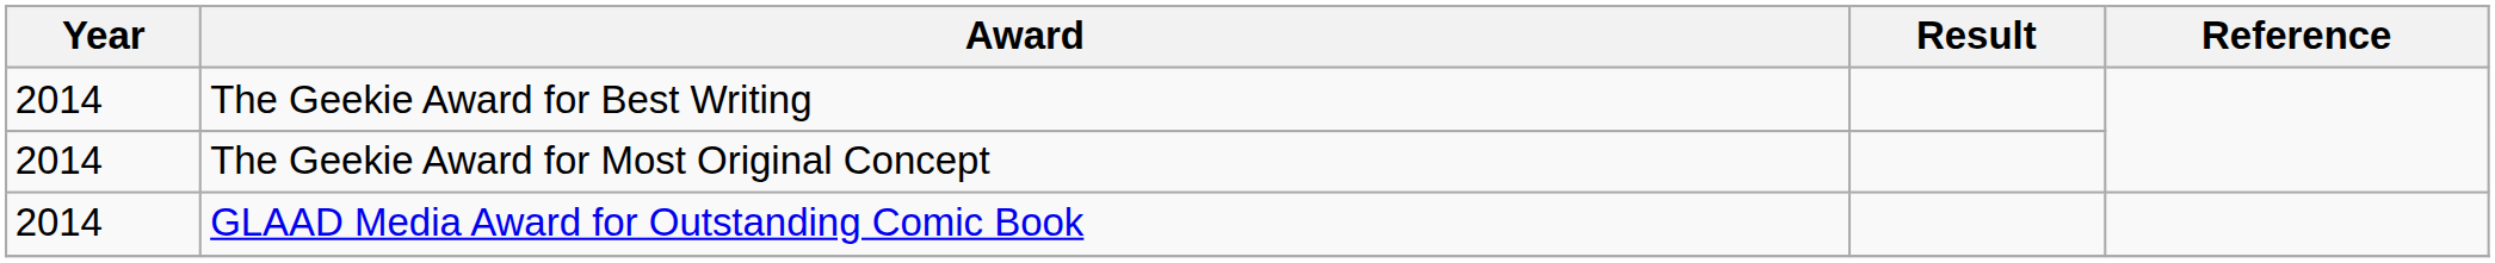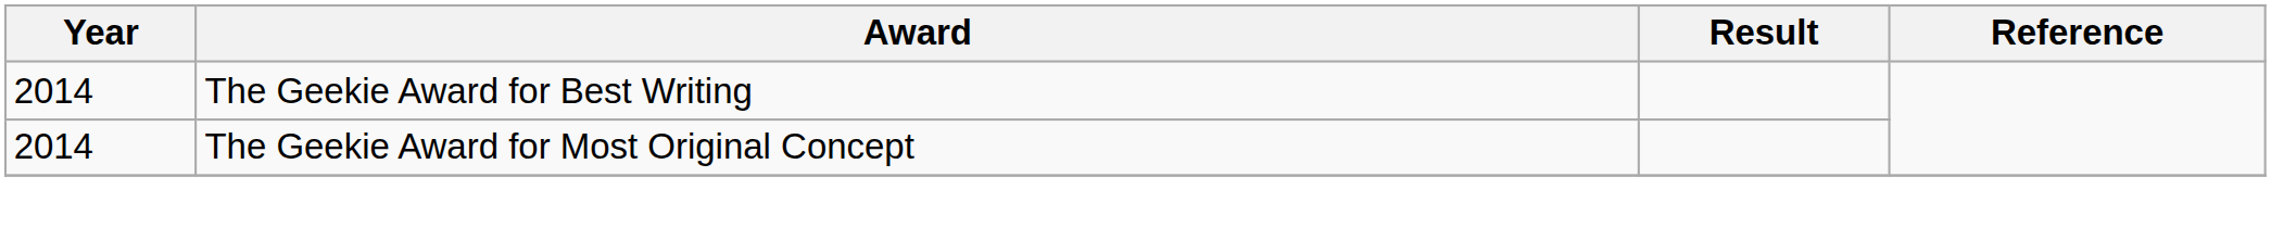 <table class="wikitable" width="80%">
 <tr>
 <th>Year</th>
 <th>Award</th>
 <th>Result</th>
 <th>Reference</th>
 </tr>
 <tr>
 <td>2014</td>
 <td>The Geekie Award for Best Writing</td>
 <td></td>
 <td rowspan="2" style="text-align:center;"></td>
 </tr>
 <tr>
 <td>2014</td>
 <td>The Geekie Award for Most Original Concept</td>
 <td></td>
 </tr>
 <tr>
-<td>2014</td>
-<td><a href='#'>GLAAD Media Award for Outstanding Comic Book</a></td>
-<td></td>
-<td style="text-align:center;"></td>
-</tr>
-<tr>
 </tr>
 </table>
